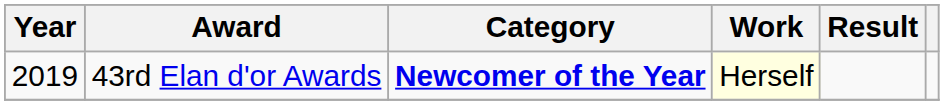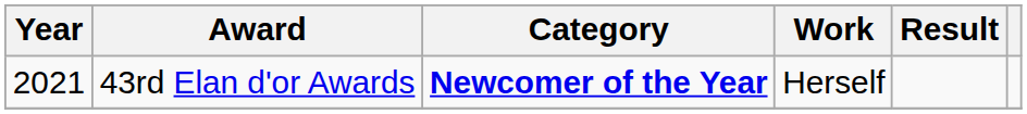 <table class="wikitable plainrowheaders unsortable">
 <tr>
 <th scope="col">Year</th>
 <th scope="col">Award</th>
 <th scope="col">Category</th>
 <th scope="col">Work</th>
 <th scope="col">Result</th>
 <th scope="col"></th>
 </tr>
 <tr>
-<td>2019</td>
+<td>2021</td>
 <td>43rd <a href='#'>Elan d'or Awards</a></td>
 <td><strong><a href='#'>Newcomer of the Year</a></strong></td>
-<td style="background: lightyellow;">Herself</td>
+<td>Herself</td>
 <td></td>
 <td></td>
 </tr>
 <tr>
 </tr>
 </table>
